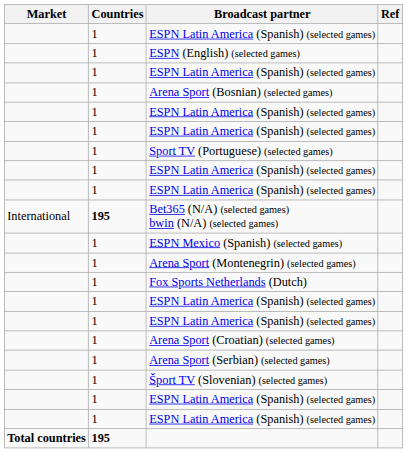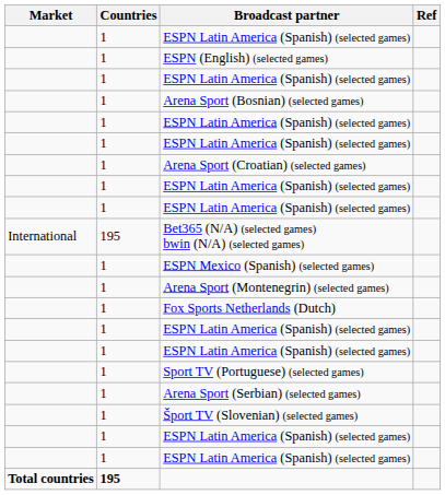 <table class="wikitable">
 <tr>
 <th>Market</th>
 <th>Countries</th>
 <th>Broadcast partner</th>
 <th>Ref</th>
 </tr>
 <tr>
 <td></td>
 <td>1</td>
 <td><a href='#'>ESPN Latin America</a> (Spanish) <small>(selected games)</small></td>
 <td></td>
 </tr>
 <tr>
 <td></td>
 <td>1</td>
 <td><a href='#'>ESPN</a> (English) <small>(selected games)</small></td>
 <td></td>
 </tr>
 <tr>
 <td></td>
 <td>1</td>
 <td><a href='#'>ESPN Latin America</a> (Spanish) <small>(selected games)</small></td>
 <td></td>
 </tr>
 <tr>
 <td></td>
 <td>1</td>
 <td><a href='#'>Arena Sport</a> (Bosnian) <small>(selected games)</small></td>
 <td></td>
 </tr>
 <tr>
 <td></td>
 <td>1</td>
 <td><a href='#'>ESPN Latin America</a> (Spanish) <small>(selected games)</small></td>
 <td></td>
 </tr>
 <tr>
 <td></td>
 <td>1</td>
 <td><a href='#'>ESPN Latin America</a> (Spanish) <small>(selected games)</small></td>
 <td></td>
 </tr>
 <tr>
 <td></td>
 <td>1</td>
-<td><a href='#'>Sport TV</a> (Portuguese) <small>(selected games)</small></td>
+<td><a href='#'>Arena Sport</a> (Croatian) <small>(selected games)</small></td>
 <td></td>
 </tr>
 <tr>
 <td></td>
 <td>1</td>
 <td><a href='#'>ESPN Latin America</a> (Spanish) <small>(selected games)</small></td>
 <td></td>
 </tr>
 <tr>
 <td></td>
 <td>1</td>
 <td><a href='#'>ESPN Latin America</a> (Spanish) <small>(selected games)</small></td>
 <td></td>
 </tr>
 <tr>
 <td>International</td>
-<td><strong>195</strong></td>
+<td>195</td>
 <td><a href='#'>Bet365</a> (N/A) <small>(selected games)</small> <br> <a href='#'>bwin</a> (N/A) <small>(selected games)</small></td>
 <td></td>
 </tr>
 <tr>
 <td></td>
 <td>1</td>
 <td><a href='#'>ESPN Mexico</a> (Spanish) <small>(selected games)</small></td>
 <td></td>
 </tr>
 <tr>
 <td></td>
 <td>1</td>
 <td><a href='#'>Arena Sport</a> (Montenegrin) <small>(selected games)</small></td>
 <td></td>
 </tr>
 <tr>
 <td></td>
 <td>1</td>
 <td><a href='#'>Fox Sports Netherlands</a> (Dutch)</td>
 <td></td>
 </tr>
 <tr>
 <td></td>
 <td>1</td>
 <td><a href='#'>ESPN Latin America</a> (Spanish) <small>(selected games)</small></td>
 <td></td>
 </tr>
 <tr>
 <td></td>
 <td>1</td>
 <td><a href='#'>ESPN Latin America</a> (Spanish) <small>(selected games)</small></td>
 <td></td>
 </tr>
 <tr>
 <td></td>
 <td>1</td>
-<td><a href='#'>Arena Sport</a> (Croatian) <small>(selected games)</small></td>
+<td><a href='#'>Sport TV</a> (Portuguese) <small>(selected games)</small></td>
 <td></td>
 </tr>
 <tr>
 <td></td>
 <td>1</td>
 <td><a href='#'>Arena Sport</a> (Serbian) <small>(selected games)</small></td>
 <td></td>
 </tr>
 <tr>
 <td></td>
 <td>1</td>
 <td><a href='#'>Šport TV</a> (Slovenian) <small>(selected games)</small></td>
 <td></td>
 </tr>
 <tr>
 <td></td>
 <td>1</td>
 <td><a href='#'>ESPN Latin America</a> (Spanish) <small>(selected games)</small></td>
 <td></td>
 </tr>
 <tr>
 <td></td>
 <td>1</td>
 <td><a href='#'>ESPN Latin America</a> (Spanish) <small>(selected games)</small></td>
 <td></td>
 </tr>
 <tr>
 <td><strong>Total countries</strong></td>
 <td><strong>195</strong></td>
 <td></td>
 <td></td>
 </tr>
 </table>
